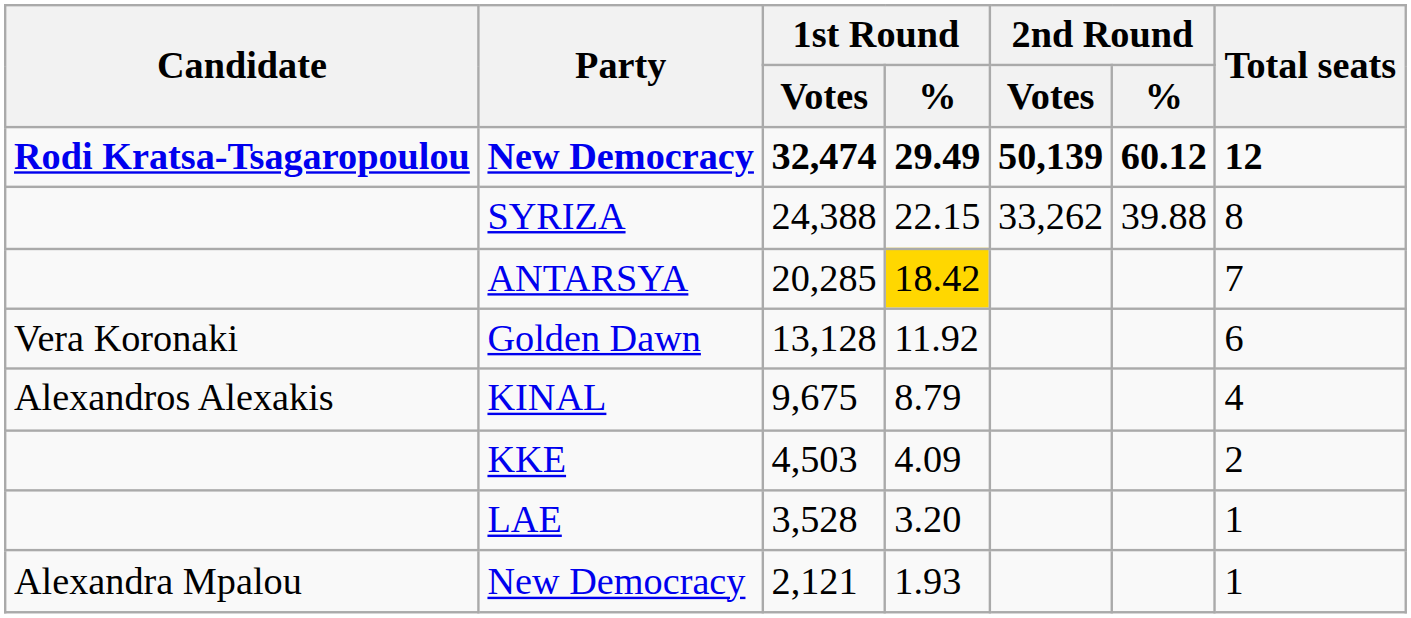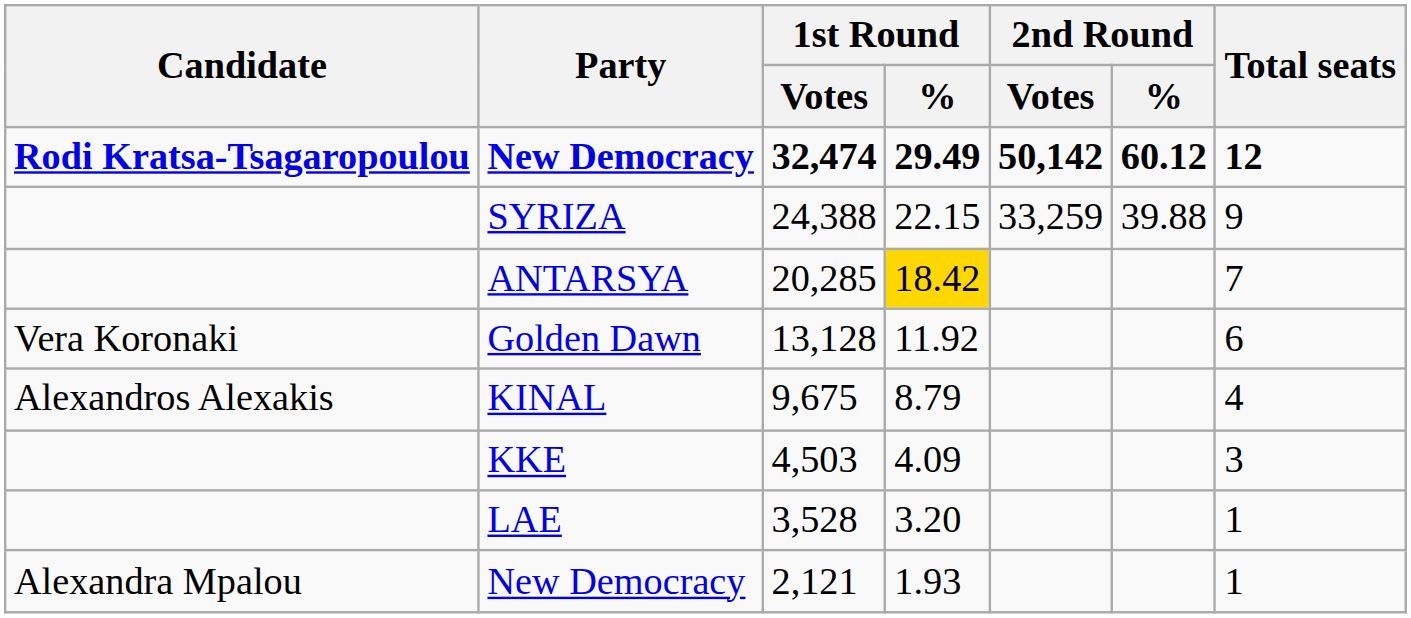 <table class=wikitable>
 <tr>
 <th rowspan=2>Candidate</th>
 <th rowspan=2>Party</th>
 <th colspan=2>1st Round</th>
 <th colspan=2>2nd Round</th>
 <th rowspan=2>Total seats</th>
 </tr>
 <tr>
 <th>Votes</th>
 <th>%</th>
 <th>Votes</th>
 <th>%</th>
 </tr>
 <tr style="font-weight: bold">
 <td><strong><a href='#'>Rodi Kratsa-Tsagaropoulou</a></strong></td>
 <td><strong><a href='#'>New Democracy</a></strong></td>
 <td>32,474</td>
 <td>29.49</td>
-<td><strong>50,139</strong></td>
+<td><strong>50,142</strong></td>
 <td><strong>60.12</strong></td>
 <td><strong>12</strong></td>
 </tr>
 <tr>
 <td></td>
 <td><a href='#'>SYRIZA</a></td>
 <td>24,388</td>
 <td>22.15</td>
-<td>33,262</td>
+<td>33,259</td>
 <td>39.88</td>
-<td>8</td>
+<td>9</td>
 </tr>
 <tr>
 <td></td>
 <td><a href='#'>ANTARSYA</a></td>
 <td>20,285</td>
 <td style="background: gold;">18.42</td>
 <td></td>
 <td></td>
 <td>7</td>
 </tr>
 <tr>
 <td>Vera Koronaki</td>
 <td><a href='#'>Golden Dawn</a></td>
 <td>13,128</td>
 <td>11.92</td>
 <td></td>
 <td></td>
 <td>6</td>
 </tr>
 <tr>
 <td>Alexandros Alexakis</td>
 <td><a href='#'>KINAL</a></td>
 <td>9,675</td>
 <td>8.79</td>
 <td></td>
 <td></td>
 <td>4</td>
 </tr>
 <tr>
 <td></td>
 <td><a href='#'>KKE</a></td>
 <td>4,503</td>
 <td>4.09</td>
 <td></td>
 <td></td>
-<td>2</td>
+<td>3</td>
 </tr>
 <tr>
 <td></td>
 <td><a href='#'>LAE</a></td>
 <td>3,528</td>
 <td>3.20</td>
 <td></td>
 <td></td>
 <td>1</td>
 </tr>
 <tr>
 <td>Alexandra Mpalou</td>
 <td><a href='#'>New Democracy</a></td>
 <td>2,121</td>
 <td>1.93</td>
 <td></td>
 <td></td>
 <td>1</td>
 </tr>
 </table>
